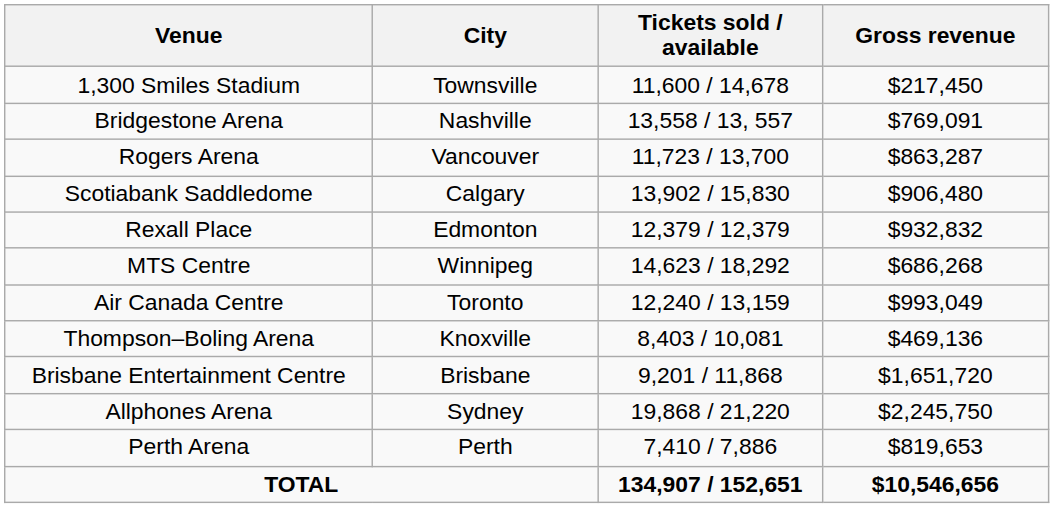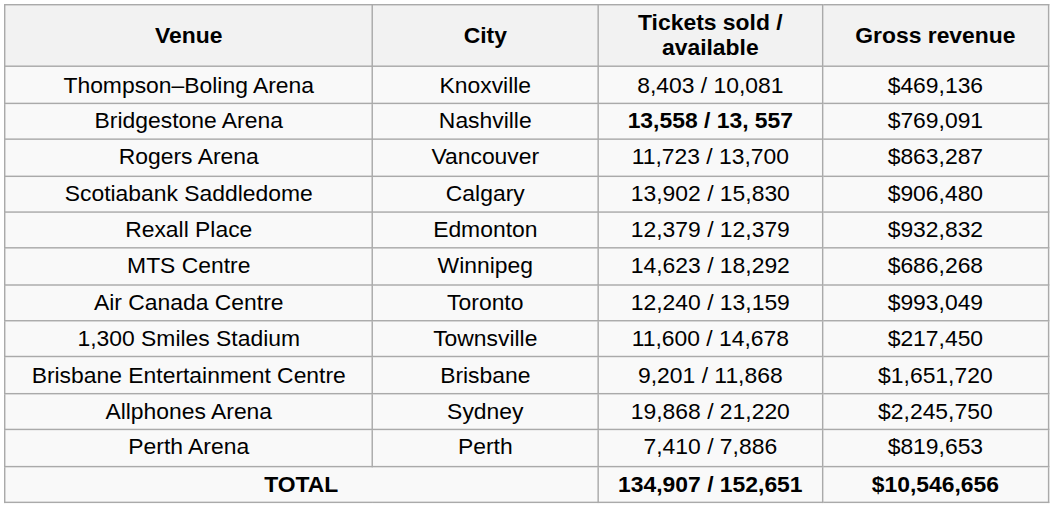 <table class="wikitable" style="text-align:center;">
 <tr>
 <th width="250">Venue</th>
 <th width="150">City</th>
 <th width="150">Tickets sold / available</th>
 <th width="150">Gross revenue</th>
 </tr>
 <tr>
-<td>1,300 Smiles Stadium</td>
-<td>Townsville</td>
-<td>11,600 / 14,678</td>
-<td>$217,450</td>
+<td>Thompson–Boling Arena</td>
+<td>Knoxville</td>
+<td>8,403 / 10,081</td>
+<td>$469,136</td>
 </tr>
 <tr>
 <td>Bridgestone Arena</td>
 <td>Nashville</td>
-<td>13,558 / 13, 557</td>
+<td><strong>13,558 / 13, 557</strong></td>
 <td>$769,091</td>
 </tr>
 <tr>
 <td>Rogers Arena</td>
 <td>Vancouver</td>
 <td>11,723 / 13,700</td>
 <td>$863,287</td>
 </tr>
 <tr>
 <td>Scotiabank Saddledome</td>
 <td>Calgary</td>
 <td>13,902 / 15,830</td>
 <td>$906,480</td>
 </tr>
 <tr>
 <td>Rexall Place</td>
 <td>Edmonton</td>
 <td>12,379 / 12,379</td>
 <td>$932,832</td>
 </tr>
 <tr>
 <td>MTS Centre</td>
 <td>Winnipeg</td>
 <td>14,623 / 18,292</td>
 <td>$686,268</td>
 </tr>
 <tr>
 <td>Air Canada Centre</td>
 <td>Toronto</td>
 <td>12,240 / 13,159</td>
 <td>$993,049</td>
 </tr>
 <tr>
-<td>Thompson–Boling Arena</td>
-<td>Knoxville</td>
-<td>8,403 / 10,081</td>
-<td>$469,136</td>
+<td>1,300 Smiles Stadium</td>
+<td>Townsville</td>
+<td>11,600 / 14,678</td>
+<td>$217,450</td>
 </tr>
 <tr>
 <td>Brisbane Entertainment Centre</td>
 <td>Brisbane</td>
 <td>9,201 / 11,868</td>
 <td>$1,651,720</td>
 </tr>
 <tr>
 <td>Allphones Arena</td>
 <td>Sydney</td>
 <td>19,868 / 21,220</td>
 <td>$2,245,750</td>
 </tr>
 <tr>
 <td>Perth Arena</td>
 <td>Perth</td>
 <td>7,410 / 7,886</td>
 <td>$819,653</td>
 </tr>
 <tr>
 <td colspan="2"><strong>TOTAL</strong></td>
 <td><strong>134,907 / 152,651</strong></td>
 <td><strong>$10,546,656</strong></td>
 </tr>
 </table>
